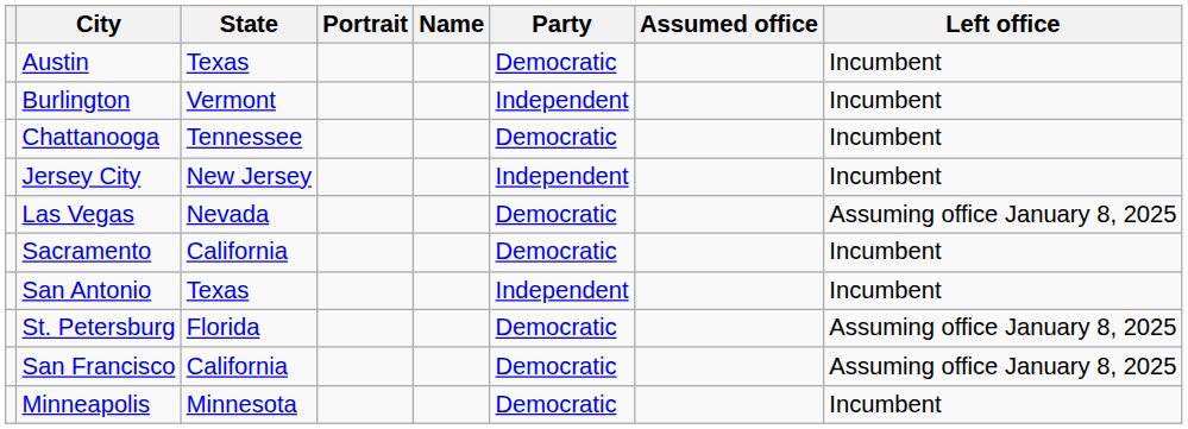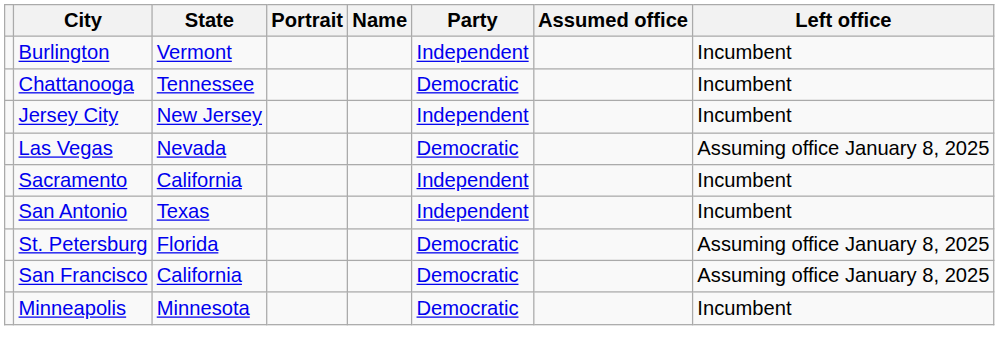 <table class="sortable wikitable" style="text-align:left; font-size:100%">
 <tr style="vertical-align:bottom;">
 <th></th>
 <th>City</th>
 <th>State</th>
 <th>Portrait</th>
 <th>Name</th>
 <th>Party</th>
 <th>Assumed office</th>
 <th>Left office</th>
-</tr>
-<tr>
-<td></td>
-<td><a href='#'>Austin</a></td>
-<td><a href='#'>Texas</a></td>
-<td></td>
-<td></td>
-<td><a href='#'>Democratic</a></td>
-<td></td>
-<td>Incumbent</td>
 </tr>
 <tr>
 <td></td>
 <td><a href='#'>Burlington</a></td>
 <td><a href='#'>Vermont</a></td>
 <td></td>
 <td></td>
 <td><a href='#'>Independent</a></td>
 <td></td>
 <td>Incumbent</td>
 </tr>
 <tr>
 <td></td>
 <td><a href='#'>Chattanooga</a></td>
 <td><a href='#'>Tennessee</a></td>
 <td></td>
 <td></td>
 <td><a href='#'>Democratic</a></td>
 <td></td>
 <td>Incumbent</td>
 </tr>
 <tr>
 <td></td>
 <td><a href='#'>Jersey City</a></td>
 <td><a href='#'>New Jersey</a></td>
 <td></td>
 <td></td>
 <td><a href='#'>Independent</a></td>
 <td></td>
 <td>Incumbent</td>
 </tr>
 <tr>
 <td></td>
 <td><a href='#'>Las Vegas</a></td>
 <td><a href='#'>Nevada</a></td>
 <td></td>
 <td></td>
 <td><a href='#'>Democratic</a></td>
 <td></td>
 <td>Assuming office January 8, 2025</td>
 </tr>
 <tr>
 <td></td>
 <td><a href='#'>Sacramento</a></td>
 <td><a href='#'>California</a></td>
 <td></td>
 <td></td>
-<td><a href='#'>Democratic</a></td>
+<td><a href='#'>Independent</a></td>
 <td></td>
 <td>Incumbent</td>
 </tr>
 <tr>
 <td></td>
 <td><a href='#'>San Antonio</a></td>
 <td><a href='#'>Texas</a></td>
 <td></td>
 <td></td>
 <td><a href='#'>Independent</a></td>
 <td></td>
 <td>Incumbent</td>
 </tr>
 <tr>
 <td></td>
 <td><a href='#'>St. Petersburg</a></td>
 <td><a href='#'>Florida</a></td>
 <td></td>
 <td></td>
 <td><a href='#'>Democratic</a></td>
 <td></td>
 <td>Assuming office January 8, 2025</td>
 </tr>
 <tr>
 <td></td>
 <td><a href='#'>San Francisco</a></td>
 <td><a href='#'>California</a></td>
 <td></td>
 <td></td>
 <td><a href='#'>Democratic</a></td>
 <td></td>
 <td>Assuming office January 8, 2025</td>
 </tr>
 <tr>
 <td></td>
 <td><a href='#'>Minneapolis</a></td>
 <td><a href='#'>Minnesota</a></td>
 <td></td>
 <td></td>
 <td><a href='#'>Democratic</a></td>
 <td></td>
 <td>Incumbent</td>
 </tr>
 </table>
